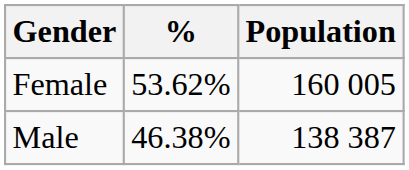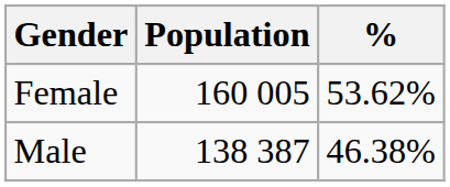 <table class="wikitable" style="font-size: 95%; text-align: right">
 <tr>
 <th>Gender</th>
+<th>Population</th>
 <th>%</th>
-<th>Population</th>
 </tr>
 <tr>
 <td align=left>Female</td>
+<td>160 005</td>
 <td>53.62%</td>
-<td>160 005</td>
 </tr>
 <tr>
 <td align=left>Male</td>
+<td>138 387</td>
 <td>46.38%</td>
-<td>138 387</td>
 </tr>
 </table>
